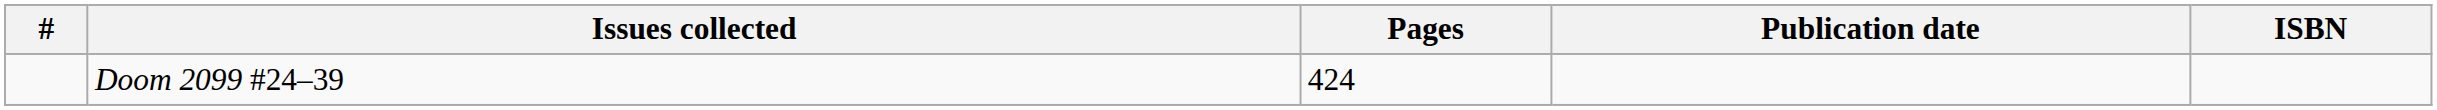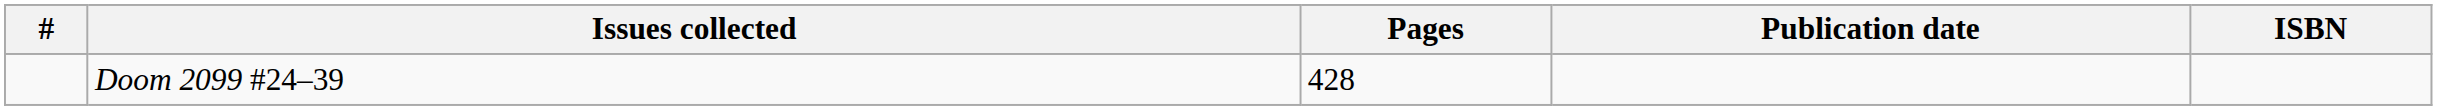 <table class="wikitable sortable" width=98%>
 <tr>
 <th class="unsortable">#</th>
 <th class="unsortable" width="50%">Issues collected</th>
 <th>Pages</th>
 <th>Publication date</th>
 <th class="unsortable">ISBN</th>
 </tr>
 <tr>
 <td></td>
 <td><em>Doom 2099</em> #24–39</td>
-<td>424</td>
+<td>428</td>
 <td></td>
 <td></td>
 </tr>
 </table>
